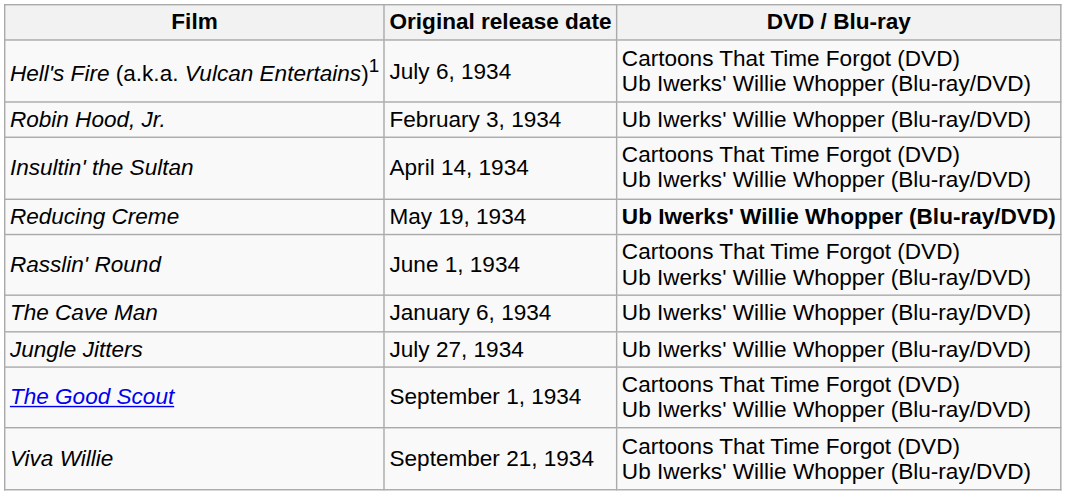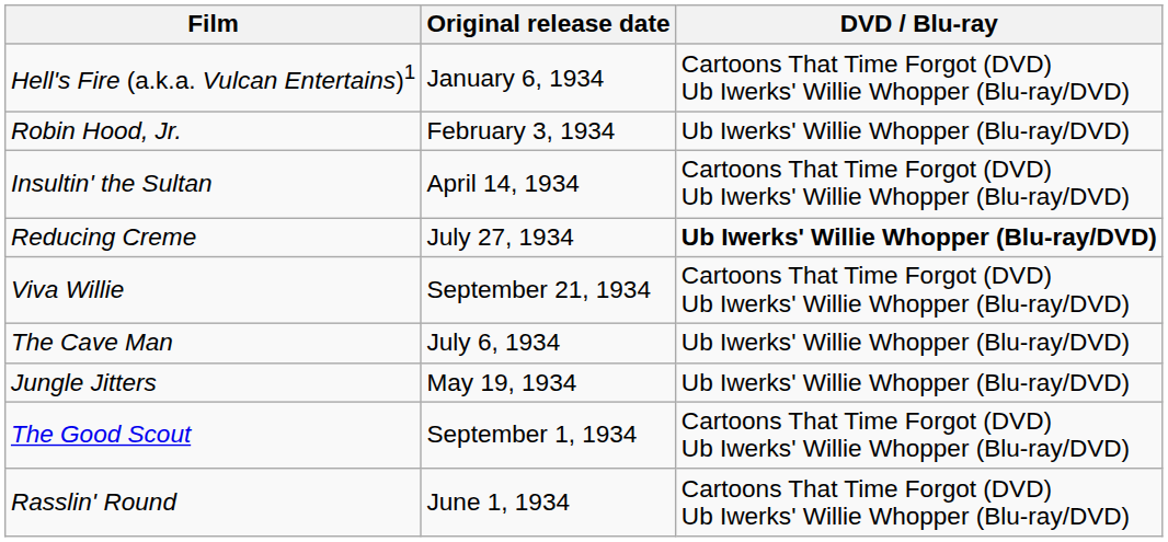 <table class="wikitable">
 <tr>
 <th>Film</th>
 <th>Original release date</th>
 <th>DVD / Blu-ray</th>
 </tr>
 <tr>
 <td><em>Hell's Fire</em> (a.k.a. <em>Vulcan Entertains</em>)<sup>1</sup></td>
-<td>July 6, 1934</td>
+<td>January 6, 1934</td>
 <td>Cartoons That Time Forgot (DVD)<br>Ub Iwerks' Willie Whopper (Blu-ray/DVD)</td>
 </tr>
 <tr>
 <td><em>Robin Hood, Jr.</em></td>
 <td>February 3, 1934</td>
 <td>Ub Iwerks' Willie Whopper (Blu-ray/DVD)</td>
 </tr>
 <tr>
 <td><em>Insultin' the Sultan</em></td>
 <td>April 14, 1934</td>
 <td>Cartoons That Time Forgot (DVD)<br>Ub Iwerks' Willie Whopper (Blu-ray/DVD)</td>
 </tr>
 <tr>
 <td><em>Reducing Creme</em></td>
-<td>May 19, 1934</td>
+<td>July 27, 1934</td>
 <td><strong>Ub Iwerks' Willie Whopper (Blu-ray/DVD)</strong></td>
 </tr>
 <tr>
-<td><em>Rasslin' Round</em></td>
-<td>June 1, 1934</td>
+<td><em>Viva Willie</em></td>
+<td>September 21, 1934</td>
 <td>Cartoons That Time Forgot (DVD)<br>Ub Iwerks' Willie Whopper (Blu-ray/DVD)</td>
 </tr>
 <tr>
 <td><em>The Cave Man</em></td>
-<td>January 6, 1934</td>
+<td>July 6, 1934</td>
 <td>Ub Iwerks' Willie Whopper (Blu-ray/DVD)</td>
 </tr>
 <tr>
 <td><em>Jungle Jitters</em></td>
-<td>July 27, 1934</td>
+<td>May 19, 1934</td>
 <td>Ub Iwerks' Willie Whopper (Blu-ray/DVD)</td>
 </tr>
 <tr>
 <td><em><a href='#'>The Good Scout</a></em></td>
 <td>September 1, 1934</td>
 <td>Cartoons That Time Forgot (DVD)<br>Ub Iwerks' Willie Whopper (Blu-ray/DVD)</td>
 </tr>
 <tr>
-<td><em>Viva Willie</em></td>
-<td>September 21, 1934</td>
+<td><em>Rasslin' Round</em></td>
+<td>June 1, 1934</td>
 <td>Cartoons That Time Forgot (DVD)<br>Ub Iwerks' Willie Whopper (Blu-ray/DVD)</td>
 </tr>
 </table>
